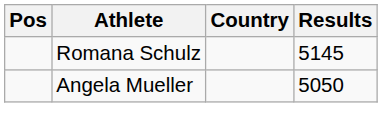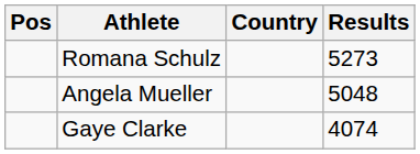 <table class="wikitable">
 <tr>
 <th>Pos</th>
 <th>Athlete</th>
 <th>Country</th>
 <th>Results</th>
 </tr>
 <tr>
 <td align="center"></td>
 <td>Romana Schulz</td>
 <td></td>
-<td>5145</td>
+<td>5273</td>
 </tr>
 <tr>
 <td align="center"></td>
 <td>Angela Mueller</td>
 <td></td>
-<td>5050</td>
+<td>5048</td>
+</tr>
+<tr>
+<td align="center"></td>
+<td>Gaye Clarke</td>
+<td></td>
+<td>4074</td>
 </tr>
 </table>
